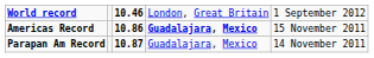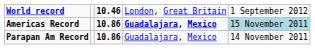 <table class="wikitable">
 <tr>
 <td><strong><a href='#'>World record</a></strong></td>
 <td></td>
 <td><strong>10.46</strong></td>
 <td><a href='#'>London</a>, <a href='#'>Great Britain</a></td>
 <td>1 September 2012</td>
 </tr>
 <tr>
 <td><strong>Americas Record</strong></td>
 <td></td>
 <td><strong>10.86</strong></td>
 <td><strong><a href='#'>Guadalajara</a>, <a href='#'>Mexico</a></strong></td>
-<td>15 November 2011</td>
+<td style="background: lightblue;">15 November 2011</td>
 </tr>
 <tr>
 <td><strong>Parapan Am Record</strong></td>
 <td></td>
-<td><strong>10.87</strong></td>
+<td><strong>10.86</strong></td>
 <td><a href='#'>Guadalajara</a>, <a href='#'>Mexico</a></td>
 <td>14 November  2011</td>
 </tr>
 </table>
